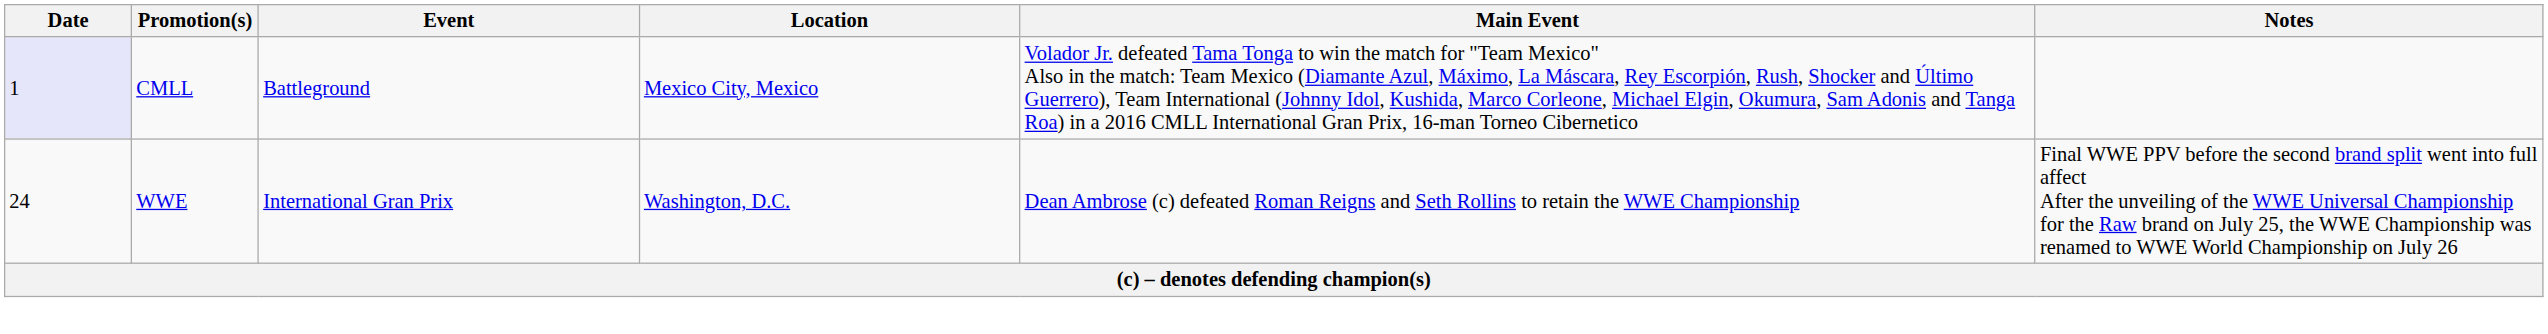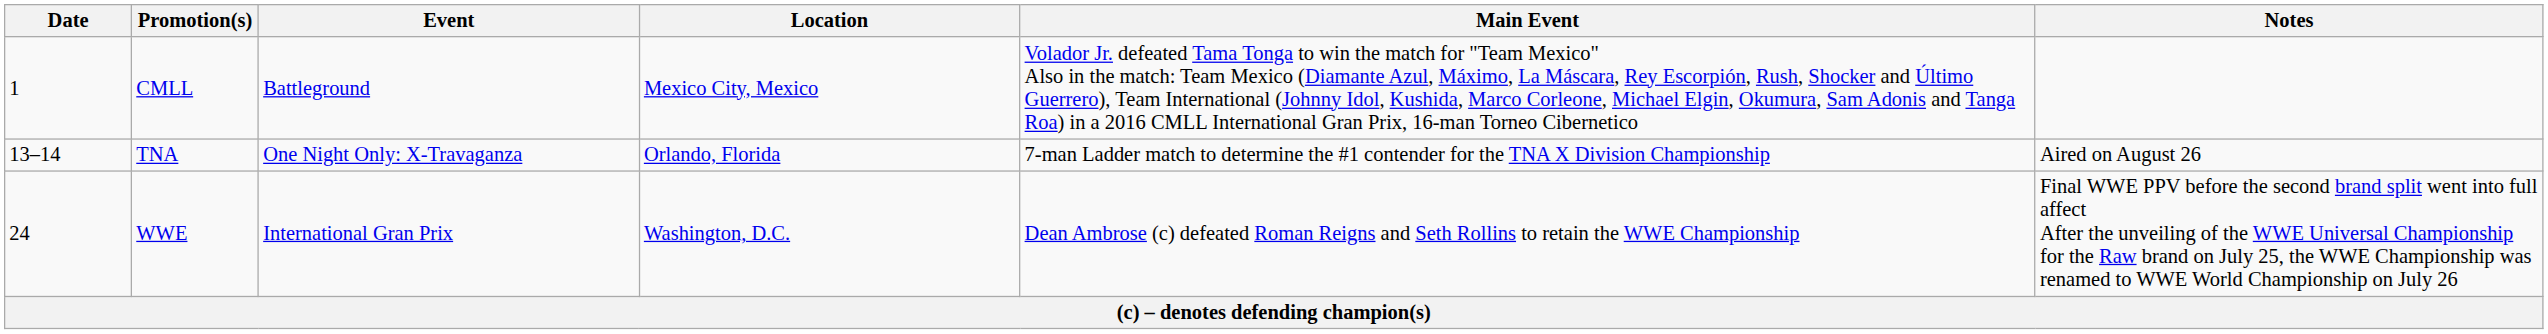 <table class="wikitable" style="width:100%;">
 <tr>
 <th width=5%>Date</th>
 <th width=5%>Promotion(s)</th>
 <th width=15%>Event</th>
 <th width=15%>Location</th>
 <th width=40%>Main Event</th>
 <th width=20%>Notes</th>
 </tr>
 <tr>
-<td style="background: lavender;">1</td>
+<td>1</td>
 <td><a href='#'>CMLL</a></td>
 <td><a href='#'>Battleground</a></td>
 <td><a href='#'>Mexico City, Mexico</a></td>
 <td><a href='#'>Volador Jr.</a> defeated <a href='#'>Tama Tonga</a> to win the match for "Team Mexico"<br>Also in the match: Team Mexico (<a href='#'>Diamante Azul</a>, <a href='#'>Máximo</a>, <a href='#'>La Máscara</a>, <a href='#'>Rey Escorpión</a>, <a href='#'>Rush</a>, <a href='#'>Shocker</a> and <a href='#'>Último Guerrero</a>), Team International (<a href='#'>Johnny Idol</a>, <a href='#'>Kushida</a>, <a href='#'>Marco Corleone</a>, <a href='#'>Michael Elgin</a>, <a href='#'>Okumura</a>, <a href='#'>Sam Adonis</a> and <a href='#'>Tanga Roa</a>) in a 2016 CMLL International Gran Prix, 16-man Torneo Cibernetico</td>
 <td></td>
+</tr>
+<tr>
+<td>13–14</td>
+<td><a href='#'>TNA</a></td>
+<td><a href='#'>One Night Only: X-Travaganza</a></td>
+<td><a href='#'>Orlando, Florida</a></td>
+<td>7-man Ladder match to determine the #1 contender for the <a href='#'>TNA X Division Championship</a></td>
+<td>Aired on August 26</td>
 </tr>
 <tr>
 <td>24</td>
 <td><a href='#'>WWE</a></td>
 <td><a href='#'>International Gran Prix</a></td>
 <td><a href='#'>Washington, D.C.</a></td>
 <td><a href='#'>Dean Ambrose</a> (c) defeated <a href='#'>Roman Reigns</a> and <a href='#'>Seth Rollins</a> to retain the <a href='#'>WWE Championship</a></td>
 <td>Final WWE PPV before the second <a href='#'>brand split</a> went into full affect<br>After the unveiling of the <a href='#'>WWE Universal Championship</a> for the <a href='#'>Raw</a> brand on July 25, the WWE Championship was renamed to WWE World Championship on July 26</td>
 </tr>
 <tr>
 <th colspan="6">(c) – denotes defending champion(s)</th>
 </tr>
 </table>
